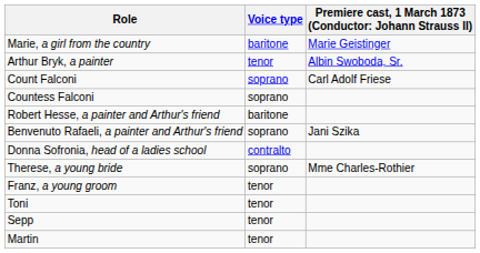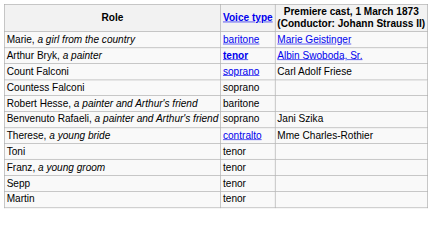 <table class="wikitable">
 <tr>
 <th>Role</th>
 <th><a href='#'>Voice type</a></th>
 <th>Premiere cast, 1 March 1873<br>(Conductor: Johann Strauss II)</th>
 </tr>
 <tr>
 <td>Marie, <em>a girl from the country</em></td>
 <td><a href='#'>baritone</a></td>
 <td><a href='#'>Marie Geistinger</a></td>
 </tr>
 <tr>
 <td>Arthur Bryk, <em>a painter</em></td>
-<td><a href='#'>tenor</a></td>
+<td><strong><a href='#'>tenor</a></strong></td>
 <td><a href='#'>Albin Swoboda, Sr.</a></td>
 </tr>
 <tr>
 <td>Count Falconi</td>
 <td><a href='#'>soprano</a></td>
 <td>Carl Adolf Friese</td>
 </tr>
 <tr>
 <td>Countess Falconi</td>
 <td>soprano</td>
 <td></td>
 </tr>
 <tr>
 <td>Robert Hesse, <em>a painter and Arthur's friend</em></td>
 <td>baritone</td>
 <td></td>
 </tr>
 <tr>
 <td>Benvenuto Rafaeli, <em>a painter and Arthur's friend</em></td>
 <td>soprano</td>
 <td>Jani Szika</td>
 </tr>
 <tr>
-<td>Donna Sofronia, <em>head of a ladies school</em></td>
+<td>Therese, <em>a young bride</em></td>
 <td><a href='#'>contralto</a></td>
-<td></td>
-</tr>
-<tr>
-<td>Therese, <em>a young bride</em></td>
-<td>soprano</td>
 <td>Mme Charles-Rothier</td>
 </tr>
 <tr>
-<td>Franz, <em>a young groom</em></td>
+<td>Toni</td>
 <td>tenor</td>
 <td></td>
 </tr>
 <tr>
-<td>Toni</td>
+<td>Franz, <em>a young groom</em></td>
 <td>tenor</td>
 <td></td>
 </tr>
 <tr>
 <td>Sepp</td>
 <td>tenor</td>
 <td></td>
 </tr>
 <tr>
 <td>Martin</td>
 <td>tenor</td>
 <td></td>
 </tr>
 </table>
